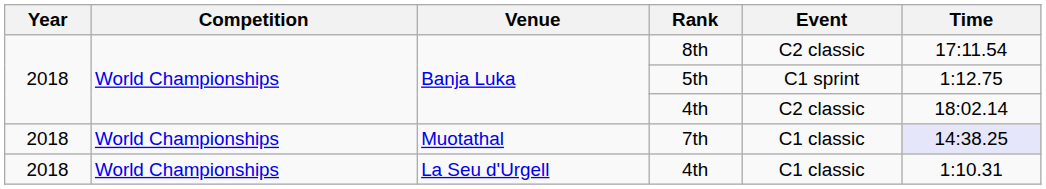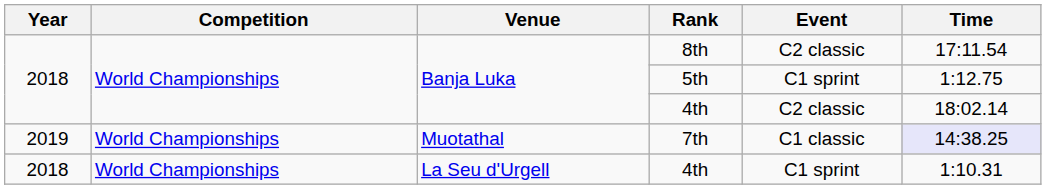 <table class="wikitable" width=50% style="font-size:90%; text-align:center;">
 <tr>
 <th>Year</th>
 <th>Competition</th>
 <th>Venue</th>
 <th>Rank</th>
 <th>Event</th>
 <th>Time</th>
 </tr>
 <tr>
 <td rowspan=3>2018</td>
 <td rowspan=3 align=left><a href='#'>World Championships</a></td>
 <td rowspan=3 align=left> <a href='#'>Banja Luka</a></td>
 <td>8th</td>
 <td>C2 classic</td>
 <td>17:11.54</td>
 </tr>
 <tr>
 <td>5th</td>
 <td>C1 sprint</td>
 <td>1:12.75</td>
 </tr>
 <tr>
 <td>4th</td>
 <td>C2 classic</td>
 <td>18:02.14</td>
 </tr>
 <tr>
-<td rowspan=1>2018</td>
+<td rowspan=1>2019</td>
 <td rowspan=1 align=left><a href='#'>World Championships</a></td>
 <td rowspan=1 align=left> <a href='#'>Muotathal</a></td>
 <td>7th</td>
 <td>C1 classic</td>
 <td style="background: lavender;">14:38.25</td>
 </tr>
 <tr>
 <td rowspan=1>2018</td>
 <td rowspan=1 align=left><a href='#'>World Championships</a></td>
 <td rowspan=1 align=left> <a href='#'>La Seu d'Urgell</a></td>
 <td>4th</td>
-<td>C1 classic</td>
+<td>C1 sprint</td>
 <td>1:10.31</td>
 </tr>
 </table>
